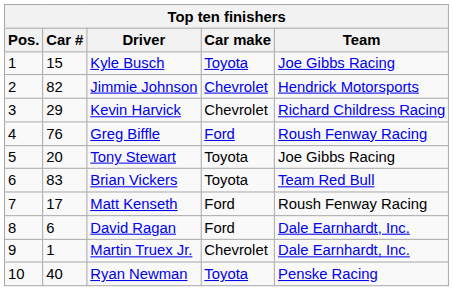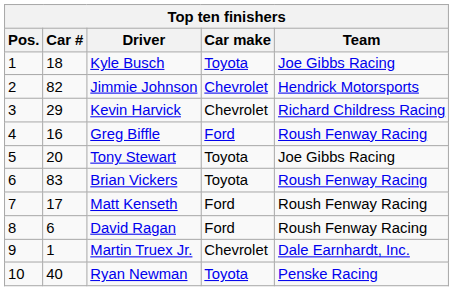 <table class="wikitable" style="font-size:90%;">
 <tr>
 <th colspan=9>Top ten finishers</th>
 </tr>
 <tr>
 <th>Pos.</th>
 <th>Car #</th>
 <th>Driver</th>
 <th>Car make</th>
 <th>Team</th>
 </tr>
 <tr>
 <td>1</td>
-<td>15</td>
+<td>18</td>
 <td><a href='#'>Kyle Busch</a></td>
 <td><a href='#'>Toyota</a></td>
 <td><a href='#'>Joe Gibbs Racing</a></td>
 </tr>
 <tr>
 <td>2</td>
 <td>82</td>
 <td><a href='#'>Jimmie Johnson</a></td>
 <td><a href='#'>Chevrolet</a></td>
 <td><a href='#'>Hendrick Motorsports</a></td>
 </tr>
 <tr>
 <td>3</td>
 <td>29</td>
 <td><a href='#'>Kevin Harvick</a></td>
 <td>Chevrolet</td>
 <td><a href='#'>Richard Childress Racing</a></td>
 </tr>
 <tr>
 <td>4</td>
-<td>76</td>
+<td>16</td>
 <td><a href='#'>Greg Biffle</a></td>
 <td><a href='#'>Ford</a></td>
 <td><a href='#'>Roush Fenway Racing</a></td>
 </tr>
 <tr>
 <td>5</td>
 <td>20</td>
 <td><a href='#'>Tony Stewart</a></td>
 <td>Toyota</td>
 <td>Joe Gibbs Racing</td>
 </tr>
 <tr>
 <td>6</td>
 <td>83</td>
 <td><a href='#'>Brian Vickers</a></td>
 <td>Toyota</td>
-<td><a href='#'>Team Red Bull</a></td>
+<td><a href='#'>Roush Fenway Racing</a></td>
 </tr>
 <tr>
 <td>7</td>
 <td>17</td>
 <td><a href='#'>Matt Kenseth</a></td>
 <td>Ford</td>
 <td>Roush Fenway Racing</td>
 </tr>
 <tr>
 <td>8</td>
 <td>6</td>
 <td><a href='#'>David Ragan</a></td>
 <td>Ford</td>
-<td><a href='#'>Dale Earnhardt, Inc.</a></td>
+<td>Roush Fenway Racing</td>
 </tr>
 <tr>
 <td>9</td>
 <td>1</td>
 <td><a href='#'>Martin Truex Jr.</a></td>
 <td>Chevrolet</td>
 <td><a href='#'>Dale Earnhardt, Inc.</a></td>
 </tr>
 <tr>
 <td>10</td>
 <td>40</td>
 <td><a href='#'>Ryan Newman</a></td>
 <td><a href='#'>Toyota</a></td>
 <td><a href='#'>Penske Racing</a></td>
 </tr>
 </table>
